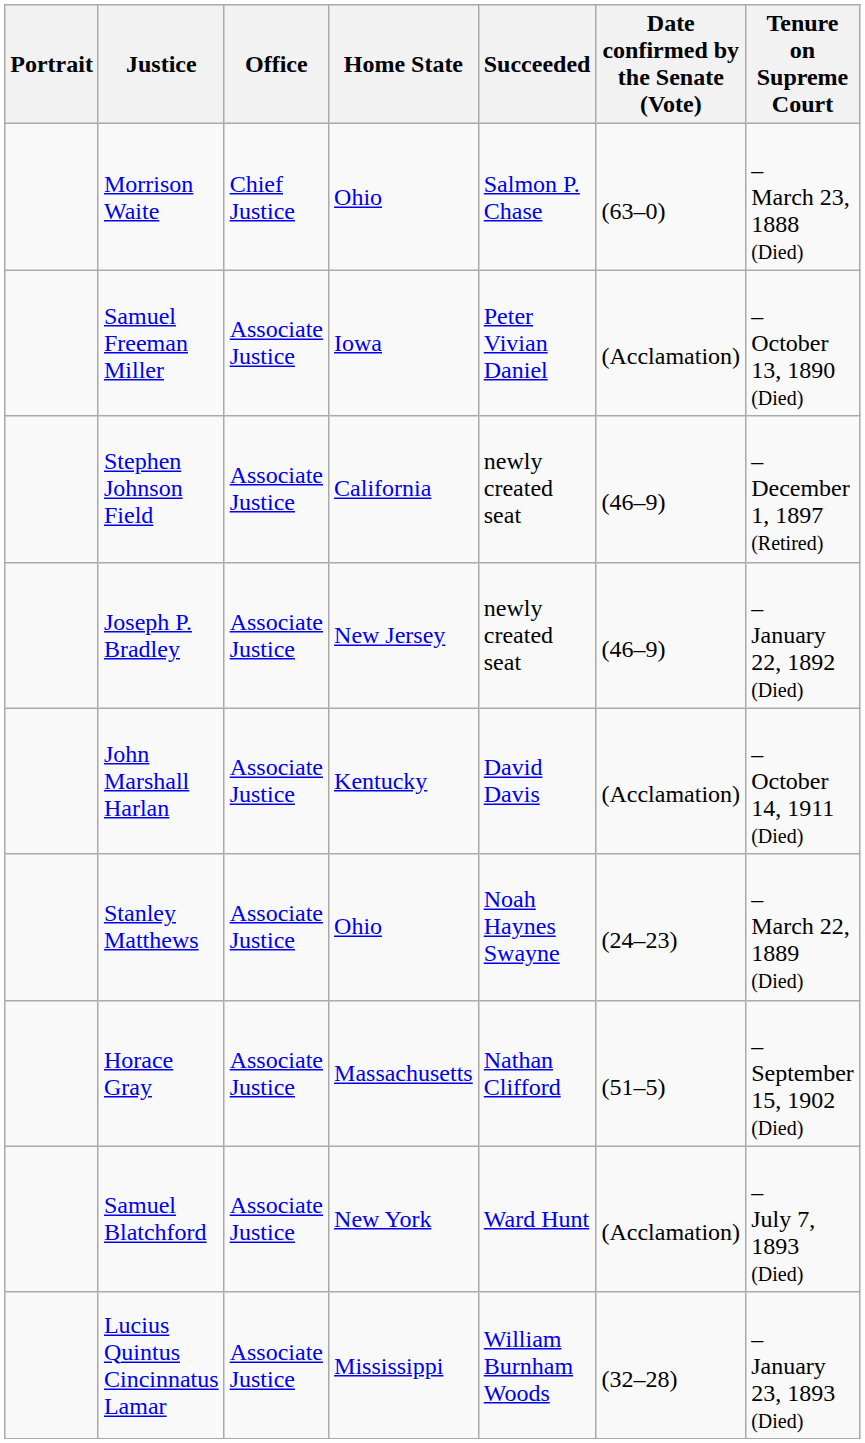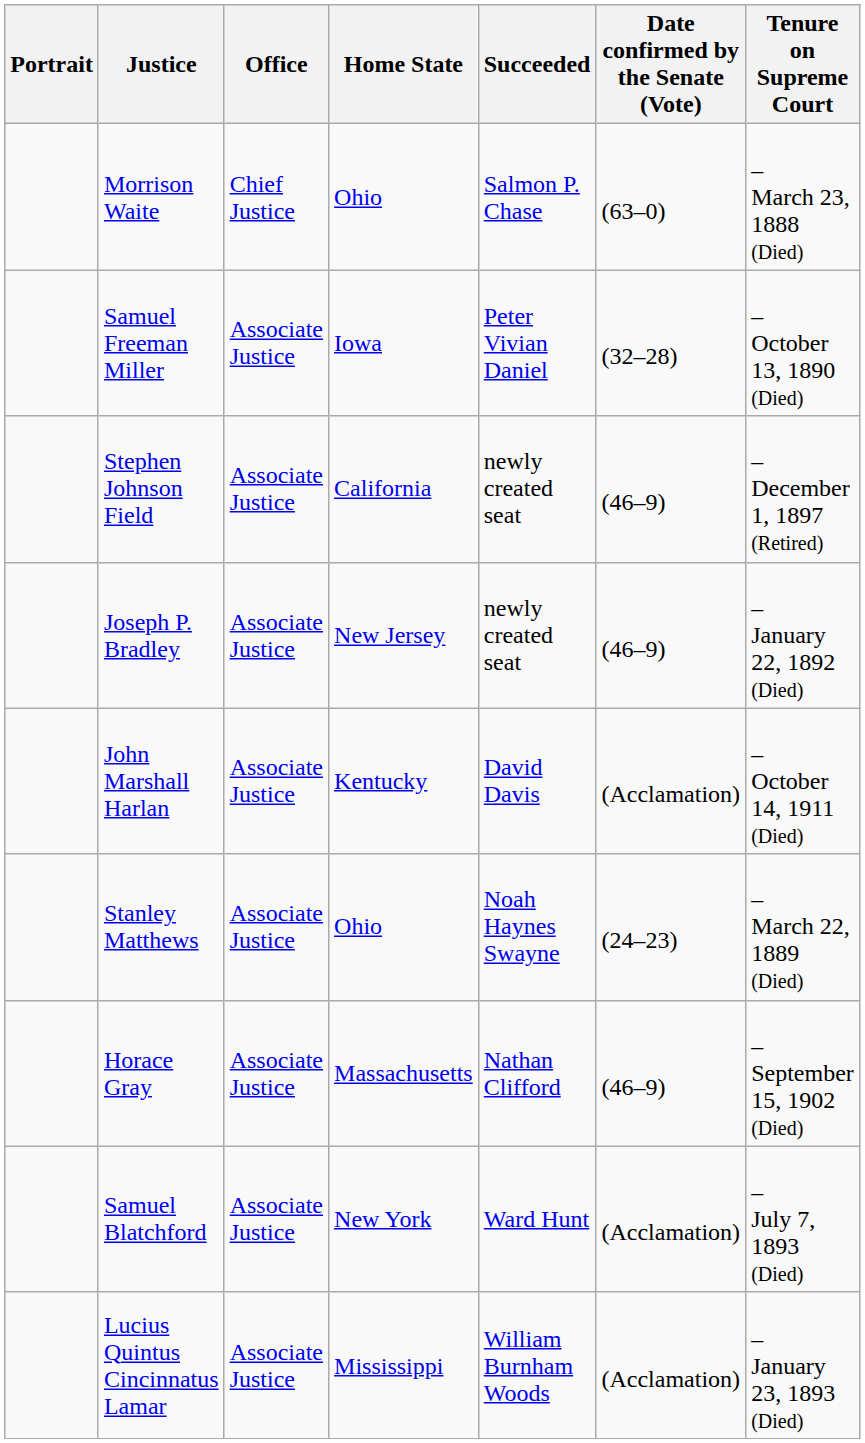 <table class="wikitable sortable">
 <tr>
 <th scope="col" style="width: 10px;">Portrait</th>
 <th scope="col" style="width: 10px;">Justice</th>
 <th scope="col" style="width: 10px;">Office</th>
 <th scope="col" style="width: 10px;">Home State</th>
 <th scope="col" style="width: 10px;">Succeeded</th>
 <th scope="col" style="width: 10px;">Date confirmed by the Senate<br>(Vote)</th>
 <th scope="col" style="width: 10px;">Tenure on Supreme Court</th>
 </tr>
 <tr>
 <td></td>
 <td><a href='#'>Morrison Waite</a></td>
 <td><a href='#'>Chief Justice</a></td>
 <td><a href='#'>Ohio</a></td>
 <td><a href='#'>Salmon P. Chase</a></td>
 <td><br>(63–0)</td>
 <td><br>–<br>March 23, 1888<br><small>(Died)</small></td>
 </tr>
 <tr>
 <td></td>
 <td><a href='#'>Samuel Freeman Miller</a></td>
 <td><a href='#'>Associate Justice</a></td>
 <td><a href='#'>Iowa</a></td>
 <td><a href='#'>Peter Vivian Daniel</a></td>
-<td><br>(Acclamation)</td>
+<td><br>(32–28)</td>
 <td><br>–<br>October 13, 1890<br><small>(Died)</small></td>
 </tr>
 <tr>
 <td></td>
 <td><a href='#'>Stephen Johnson Field</a></td>
 <td><a href='#'>Associate Justice</a></td>
 <td><a href='#'>California</a></td>
 <td>newly created seat</td>
 <td><br>(46–9)</td>
 <td><br>–<br>December 1, 1897<br><small>(Retired)</small></td>
 </tr>
 <tr>
 <td></td>
 <td><a href='#'>Joseph P. Bradley</a></td>
 <td><a href='#'>Associate Justice</a></td>
 <td><a href='#'>New Jersey</a></td>
 <td>newly created seat</td>
 <td><br>(46–9)</td>
 <td><br>–<br>January 22, 1892<br><small>(Died)</small></td>
 </tr>
 <tr>
 <td></td>
 <td><a href='#'>John Marshall Harlan</a></td>
 <td><a href='#'>Associate Justice</a></td>
 <td><a href='#'>Kentucky</a></td>
 <td><a href='#'>David Davis</a></td>
 <td><br>(Acclamation)</td>
 <td><br>–<br>October 14, 1911<br><small>(Died)</small></td>
 </tr>
 <tr>
 <td></td>
 <td><a href='#'>Stanley Matthews</a></td>
 <td><a href='#'>Associate Justice</a></td>
 <td><a href='#'>Ohio</a></td>
 <td><a href='#'>Noah Haynes Swayne</a></td>
 <td><br>(24–23)</td>
 <td><br>–<br>March 22, 1889<br><small>(Died)</small></td>
 </tr>
 <tr>
 <td></td>
 <td><a href='#'>Horace Gray</a></td>
 <td><a href='#'>Associate Justice</a></td>
 <td><a href='#'>Massachusetts</a></td>
 <td><a href='#'>Nathan Clifford</a></td>
-<td><br>(51–5)</td>
+<td><br>(46–9)</td>
 <td><br>–<br>September 15, 1902<br><small>(Died)</small></td>
 </tr>
 <tr>
 <td></td>
 <td><a href='#'>Samuel Blatchford</a></td>
 <td><a href='#'>Associate Justice</a></td>
 <td><a href='#'>New York</a></td>
 <td><a href='#'>Ward Hunt</a></td>
 <td><br>(Acclamation)</td>
 <td><br>–<br>July 7, 1893<br><small>(Died)</small></td>
 </tr>
 <tr>
 <td></td>
 <td><a href='#'>Lucius Quintus Cincinnatus Lamar</a></td>
 <td><a href='#'>Associate Justice</a></td>
 <td><a href='#'>Mississippi</a></td>
 <td><a href='#'>William Burnham Woods</a></td>
-<td><br>(32–28)</td>
+<td><br>(Acclamation)</td>
 <td><br>–<br>January 23, 1893<br><small>(Died)</small></td>
 </tr>
 <tr>
 </tr>
 </table>
